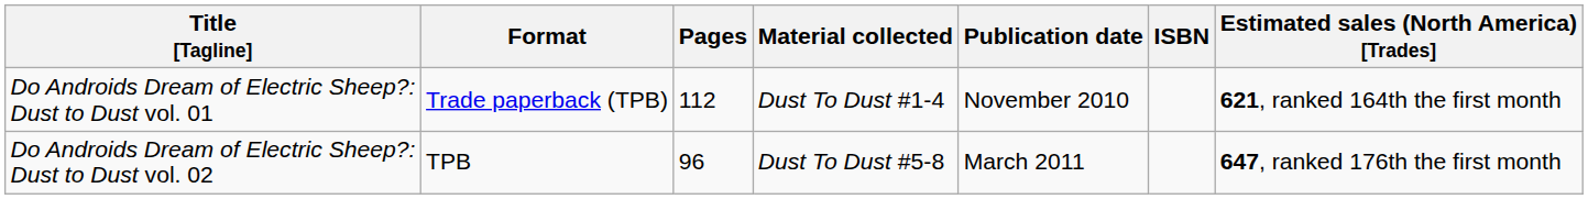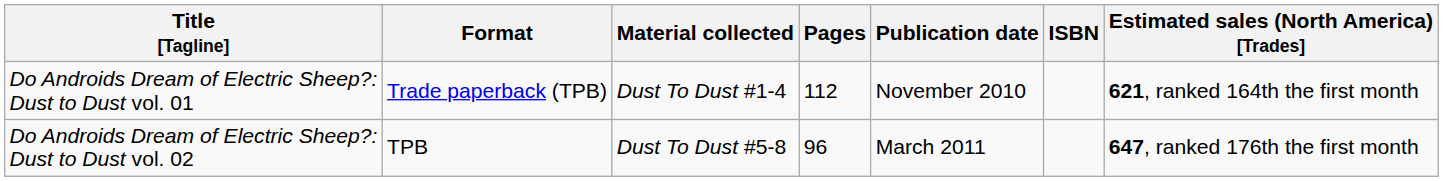 <table class="wikitable">
 <tr>
 <th>Title<br><small>[Tagline]</small></th>
 <th>Format</th>
+<th>Material collected</th>
 <th>Pages</th>
-<th>Material collected</th>
 <th>Publication date</th>
 <th>ISBN</th>
 <th>Estimated sales (North America)<br><small>[Trades]</small></th>
 </tr>
 <tr>
 <td><em>Do Androids Dream of Electric Sheep?:<br>Dust to Dust</em> vol. 01</td>
 <td><a href='#'>Trade paperback</a> (TPB)</td>
+<td><em>Dust To Dust</em> #1-4</td>
 <td>112</td>
-<td><em>Dust To Dust</em> #1-4</td>
 <td>November 2010</td>
 <td><br></td>
 <td><strong>621</strong>, ranked 164th the first month</td>
 </tr>
 <tr>
 <td><em>Do Androids Dream of Electric Sheep?:<br>Dust to Dust</em> vol. 02</td>
 <td>TPB</td>
+<td><em>Dust To Dust</em> #5-8</td>
 <td>96</td>
-<td><em>Dust To Dust</em> #5-8</td>
 <td>March 2011</td>
 <td><br></td>
 <td><strong>647</strong>, ranked 176th the first month</td>
 </tr>
 </table>
